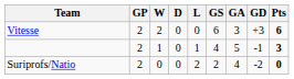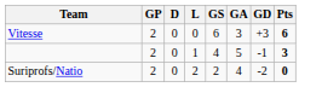 <table class="wikitable" style="text-align:center">
 <tr>
 <th width="175">Team</th>
 <th width="20">GP</th>
-<th width="20">W</th>
 <th width="20">D</th>
 <th width="20">L</th>
 <th width="20">GS</th>
 <th width="20">GA</th>
 <th width="20">GD</th>
 <th width="20">Pts</th>
 </tr>
 <tr>
 <td align=left> <a href='#'>Vitesse</a></td>
-<td>2</td>
 <td>2</td>
 <td>0</td>
 <td>0</td>
 <td>6</td>
 <td>3</td>
 <td>+3</td>
 <td><strong>6</strong></td>
 </tr>
 <tr>
 <td align=left></td>
 <td>2</td>
-<td>1</td>
 <td>0</td>
 <td>1</td>
 <td>4</td>
 <td>5</td>
 <td>-1</td>
 <td><strong>3</strong></td>
 </tr>
 <tr>
 <td align=left> Suriprofs/<a href='#'>Natio</a></td>
 <td>2</td>
 <td>0</td>
-<td>0</td>
 <td>2</td>
 <td>2</td>
 <td>4</td>
 <td>-2</td>
 <td><strong>0</strong></td>
 </tr>
 </table>
